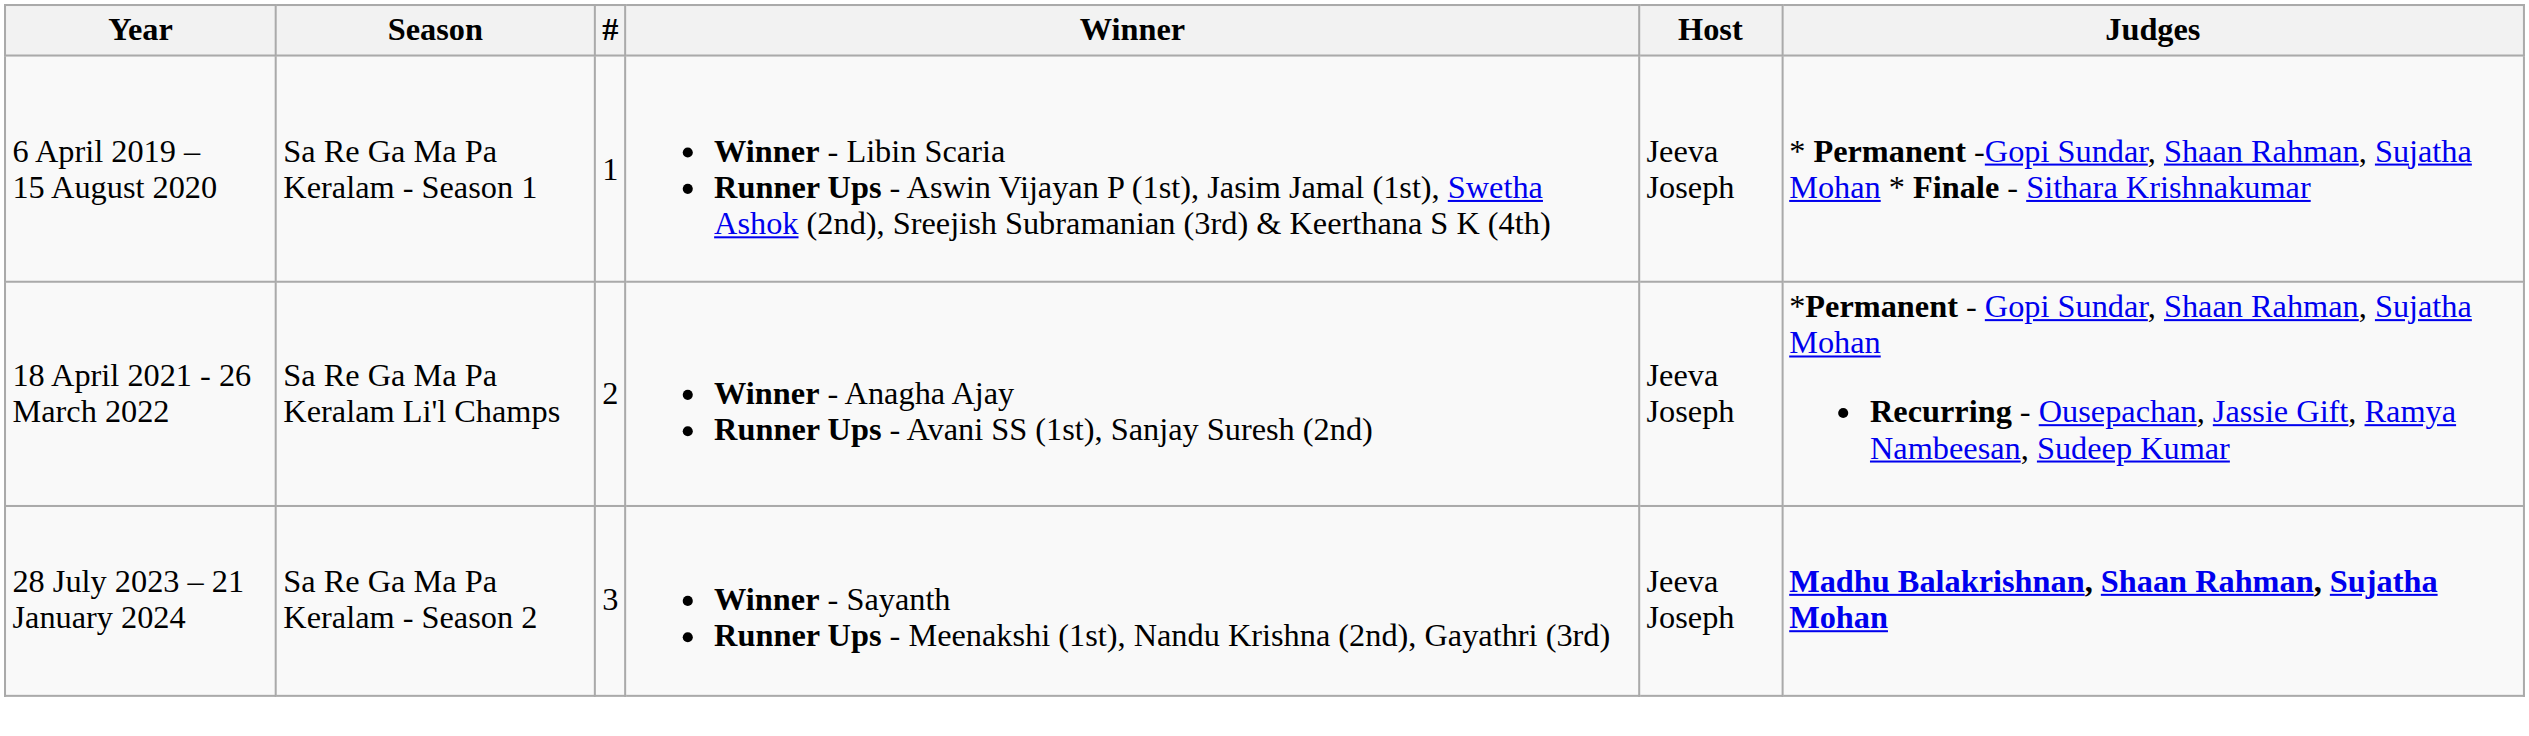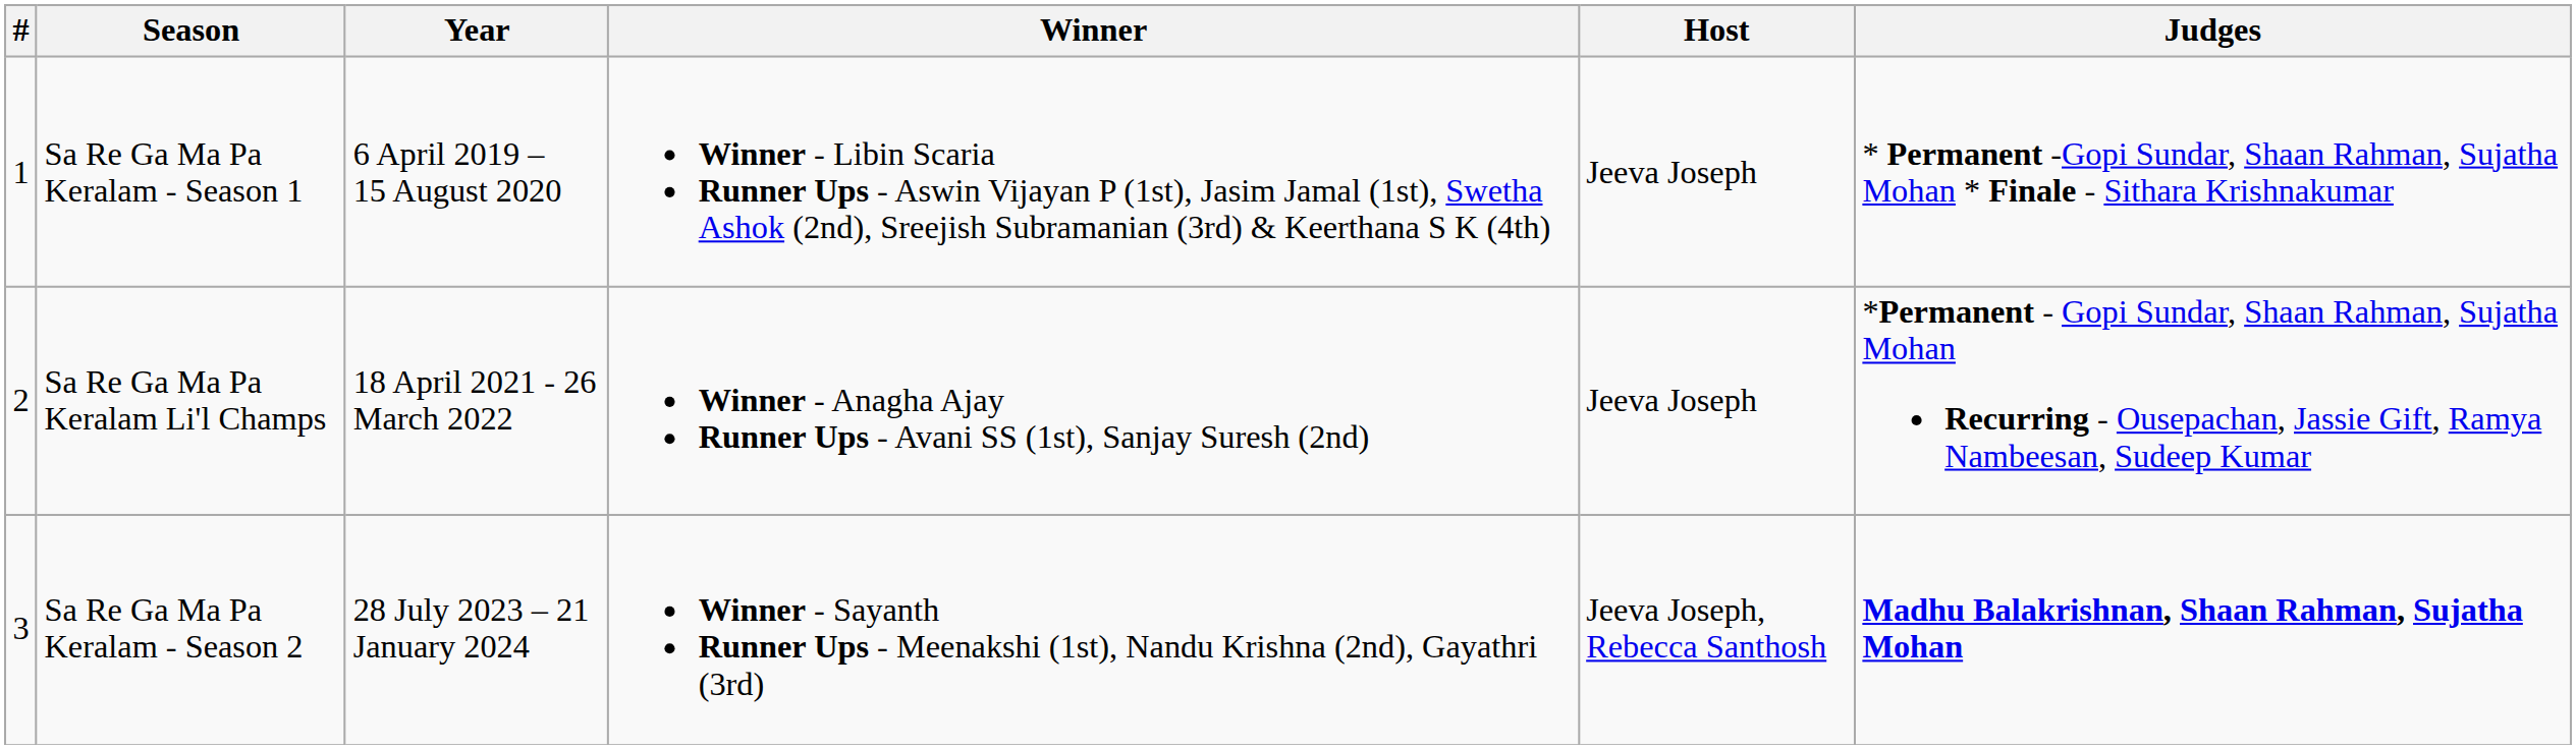 <table class="wikitable">
 <tr>
+<th>#</th>
+<th>Season</th>
 <th>Year</th>
-<th>Season</th>
-<th>#</th>
 <th>Winner</th>
 <th>Host</th>
 <th>Judges</th>
 </tr>
 <tr>
+<td>1</td>
+<td>Sa Re Ga Ma Pa Keralam - Season 1</td>
 <td>6 April 2019 –<br>15 August 2020</td>
-<td>Sa Re Ga Ma Pa Keralam - Season 1</td>
-<td>1</td>
 <td><br><ul><li><strong>Winner</strong> - Libin Scaria</li><li><strong>Runner Ups</strong> - Aswin Vijayan P (1st), Jasim Jamal (1st), <a href='#'>Swetha Ashok</a> (2nd), Sreejish Subramanian (3rd) & Keerthana S K (4th)</li></ul></td>
 <td>Jeeva Joseph</td>
 <td>*<strong> Permanent </strong>-<a href='#'>Gopi Sundar</a>, <a href='#'>Shaan Rahman</a>, <a href='#'>Sujatha Mohan</a> * <strong>Finale</strong> - <a href='#'>Sithara Krishnakumar</a></td>
 </tr>
 <tr>
+<td>2</td>
+<td>Sa Re Ga Ma Pa Keralam Li'l Champs</td>
 <td>18 April 2021	-  26 March 2022</td>
-<td>Sa Re Ga Ma Pa Keralam Li'l Champs</td>
-<td>2</td>
 <td><br><ul><li><strong>Winner</strong> - Anagha Ajay</li><li><strong>Runner Ups</strong> - Avani SS (1st), Sanjay Suresh (2nd)</li></ul></td>
 <td>Jeeva Joseph</td>
 <td>*<strong>Permanent</strong> - <a href='#'>Gopi Sundar</a>, <a href='#'>Shaan Rahman</a>, <a href='#'>Sujatha Mohan</a><br><ul><li><strong>Recurring</strong> - <a href='#'>Ousepachan</a>, <a href='#'>Jassie Gift</a>, <a href='#'>Ramya Nambeesan</a>, <a href='#'>Sudeep Kumar</a></li></ul></td>
 </tr>
 <tr>
+<td>3</td>
+<td>Sa Re Ga Ma Pa Keralam - Season 2</td>
 <td>28 July 2023 – 21 January 2024</td>
-<td>Sa Re Ga Ma Pa Keralam - Season 2</td>
-<td>3</td>
 <td><br><ul><li><strong>Winner</strong> - Sayanth</li><li><strong>Runner Ups</strong> - Meenakshi (1st), Nandu Krishna (2nd), Gayathri (3rd)</li></ul></td>
-<td>Jeeva Joseph</td>
+<td>Jeeva Joseph, <a href='#'>Rebecca Santhosh</a></td>
 <td><strong><a href='#'>Madhu Balakrishnan</a>, <a href='#'>Shaan Rahman</a>, <a href='#'>Sujatha Mohan</a></strong></td>
 </tr>
 </table>
